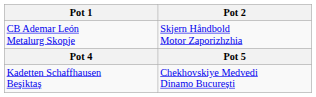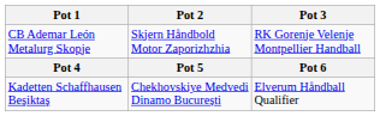 <table class="wikitable">
 <tr>
 <th style="width:33.3%;">Pot 1</th>
 <th style="width:33.3%;">Pot 2</th>
+<th style="width:33.3%;">Pot 3</th>
 </tr>
 <tr>
 <td valign="top"> <a href='#'>CB Ademar León</a><br> <a href='#'>Metalurg Skopje</a></td>
 <td valign="top"> <a href='#'>Skjern Håndbold</a><br> <a href='#'>Motor Zaporizhzhia</a></td>
+<td valign="top"> <a href='#'>RK Gorenje Velenje</a><br> <a href='#'>Montpellier Handball</a></td>
 </tr>
 <tr>
 <th>Pot 4</th>
 <th>Pot 5</th>
+<th>Pot 6</th>
 </tr>
 <tr>
 <td valign="top"> <a href='#'>Kadetten Schaffhausen</a><br> <a href='#'>Beşiktaş</a></td>
 <td valign="top"> <a href='#'>Chekhovskiye Medvedi</a><br> <a href='#'>Dinamo București</a></td>
+<td valign="top"> <a href='#'>Elverum Håndball</a><br>Qualifier</td>
 </tr>
 </table>
